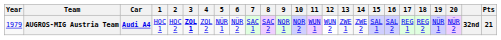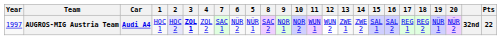 <table class="wikitable" style="text-align:center; font-size:85%">
 <tr>
 <th>Year</th>
 <th>Team</th>
 <th>Car</th>
 <th>1</th>
 <th>2</th>
 <th>3</th>
 <th>4</th>
+<th>7</th>
+<th>6</th>
 <th>5</th>
-<th>6</th>
-<th>7</th>
 <th>8</th>
 <th>9</th>
 <th>10</th>
 <th>11</th>
 <th>12</th>
 <th>13</th>
 <th>14</th>
 <th>15</th>
 <th>16</th>
 <th>17</th>
 <th>18</th>
 <th>19</th>
 <th>20</th>
 <th></th>
 <th>Pts</th>
 </tr>
 <tr>
-<td><a href='#'>1979</a></td>
+<td><a href='#'>1997</a></td>
 <th>AUGROS-MIG Austria Team</th>
 <th><a href='#'>Audi A4</a></th>
 <td><a href='#'>HOC<br>1</a></td>
-<td><a href='#'>HOC<br>2</a></td>
+<td style="background: lavender;"><a href='#'>HOC<br>2</a></td>
 <td><strong><a href='#'>ZOL<br>1</a></strong></td>
 <td><a href='#'>ZOL<br>2</a></td>
+<td style="background:#dfffdf;"><a href='#'>SAC<br>1</a><br></td>
+<td><a href='#'>NÜR<br>2</a></td>
 <td><a href='#'>NÜR<br>1</a></td>
-<td><a href='#'>NÜR<br>2</a></td>
-<td style="background:#dfffdf;"><a href='#'>SAC<br>1</a><br></td>
 <td style="background:#efcfff;"><a href='#'>SAC<br>2</a><br></td>
 <td style="background:#dfffdf;"><a href='#'>NOR<br>1</a><br></td>
 <td style="background:#cfcfff;"><a href='#'>NOR<br>2</a><br></td>
 <td style="background:#efcfff;"><a href='#'>WUN<br>1</a><br></td>
 <td style="background:#ffffff;"><a href='#'>WUN<br>2</a><br></td>
 <td><a href='#'>ZWE<br>1</a></td>
 <td><a href='#'>ZWE<br>2</a></td>
 <td style="background:#cfcfff;"><a href='#'>SAL<br>1</a><br></td>
 <td style="background:#cfcfff;"><a href='#'>SAL<br>2</a><br></td>
 <td style="background:#dfffdf;"><a href='#'>REG<br>1</a><br></td>
 <td style="background:#dfffdf;"><a href='#'>REG<br>2</a><br></td>
 <td style="background:#cfcfff;"><a href='#'>NÜR<br>1</a><br></td>
 <td style="background:#efcfff;"><a href='#'>NÜR<br>2</a><br></td>
 <th>32nd</th>
-<th>21</th>
+<th>22</th>
 </tr>
 </table>
